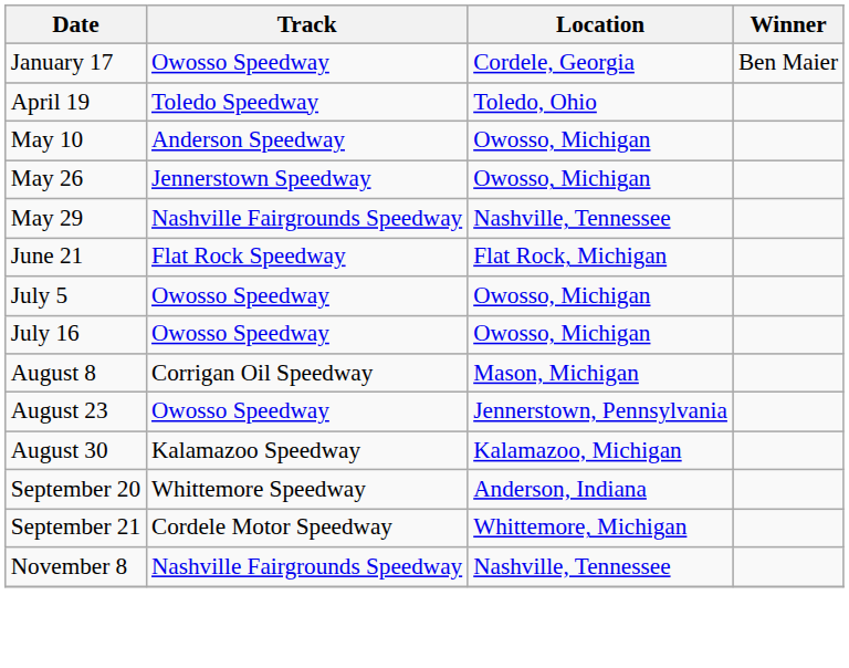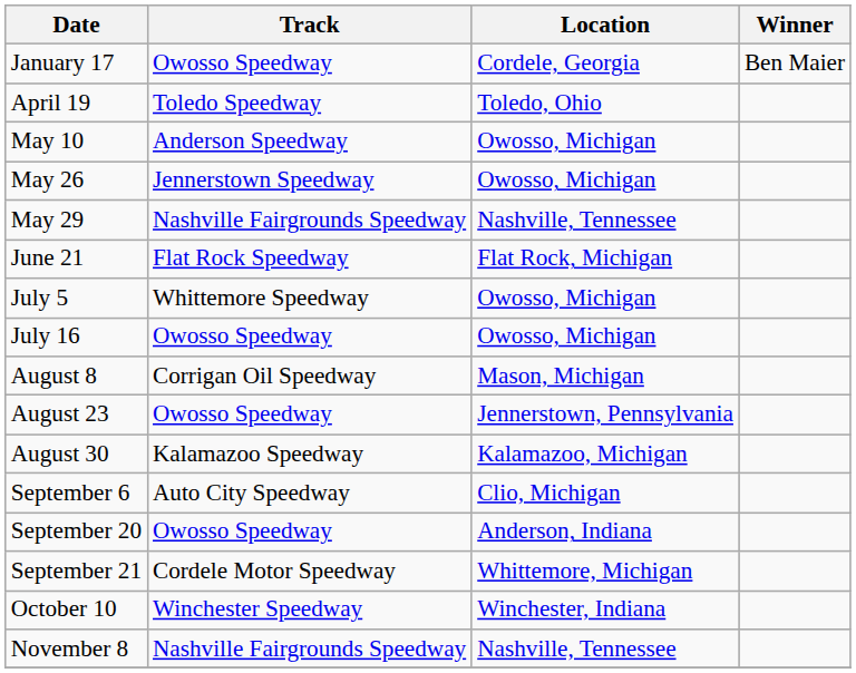 <table class="wikitable" style="font-size:85%;">
 <tr>
 <th>Date</th>
 <th>Track</th>
 <th>Location</th>
 <th>Winner</th>
 </tr>
 <tr>
 <td>January 17</td>
 <td><a href='#'>Owosso Speedway</a></td>
 <td><a href='#'>Cordele, Georgia</a></td>
 <td>Ben Maier</td>
 </tr>
 <tr>
 <td>April 19</td>
 <td><a href='#'>Toledo Speedway</a></td>
 <td><a href='#'>Toledo, Ohio</a></td>
 <td></td>
 </tr>
 <tr>
 <td>May 10</td>
 <td><a href='#'>Anderson Speedway</a></td>
 <td><a href='#'>Owosso, Michigan</a></td>
 <td></td>
 </tr>
 <tr>
 <td>May 26</td>
 <td><a href='#'>Jennerstown Speedway</a></td>
 <td><a href='#'>Owosso, Michigan</a></td>
 <td></td>
 </tr>
 <tr>
 <td>May 29</td>
 <td><a href='#'>Nashville Fairgrounds Speedway</a></td>
 <td><a href='#'>Nashville, Tennessee</a></td>
 <td></td>
 </tr>
 <tr>
 <td>June 21</td>
 <td><a href='#'>Flat Rock Speedway</a></td>
 <td><a href='#'>Flat Rock, Michigan</a></td>
 <td></td>
 </tr>
 <tr>
 <td>July 5</td>
-<td><a href='#'>Owosso Speedway</a></td>
+<td>Whittemore Speedway</td>
 <td><a href='#'>Owosso, Michigan</a></td>
 <td></td>
 </tr>
 <tr>
 <td>July 16</td>
 <td><a href='#'>Owosso Speedway</a></td>
 <td><a href='#'>Owosso, Michigan</a></td>
 <td></td>
 </tr>
 <tr>
 <td>August 8</td>
 <td>Corrigan Oil Speedway</td>
 <td><a href='#'>Mason, Michigan</a></td>
 <td></td>
 </tr>
 <tr>
 <td>August 23</td>
 <td><a href='#'>Owosso Speedway</a></td>
 <td><a href='#'>Jennerstown, Pennsylvania</a></td>
 <td></td>
 </tr>
 <tr>
 <td>August 30</td>
 <td>Kalamazoo Speedway</td>
 <td><a href='#'>Kalamazoo, Michigan</a></td>
 <td></td>
 </tr>
 <tr>
+<td>September 6</td>
+<td>Auto City Speedway</td>
+<td><a href='#'>Clio, Michigan</a></td>
+<td></td>
+</tr>
+<tr>
 <td>September 20</td>
-<td>Whittemore Speedway</td>
+<td><a href='#'>Owosso Speedway</a></td>
 <td><a href='#'>Anderson, Indiana</a></td>
 <td></td>
 </tr>
 <tr>
 <td>September 21</td>
 <td>Cordele Motor Speedway</td>
 <td><a href='#'>Whittemore, Michigan</a></td>
+<td></td>
+</tr>
+<tr>
+<td>October 10</td>
+<td><a href='#'>Winchester Speedway</a></td>
+<td><a href='#'>Winchester, Indiana</a></td>
 <td></td>
 </tr>
 <tr>
 <td>November 8</td>
 <td><a href='#'>Nashville Fairgrounds Speedway</a></td>
 <td><a href='#'>Nashville, Tennessee</a></td>
 <td></td>
 </tr>
 <tr>
 </tr>
 </table>
